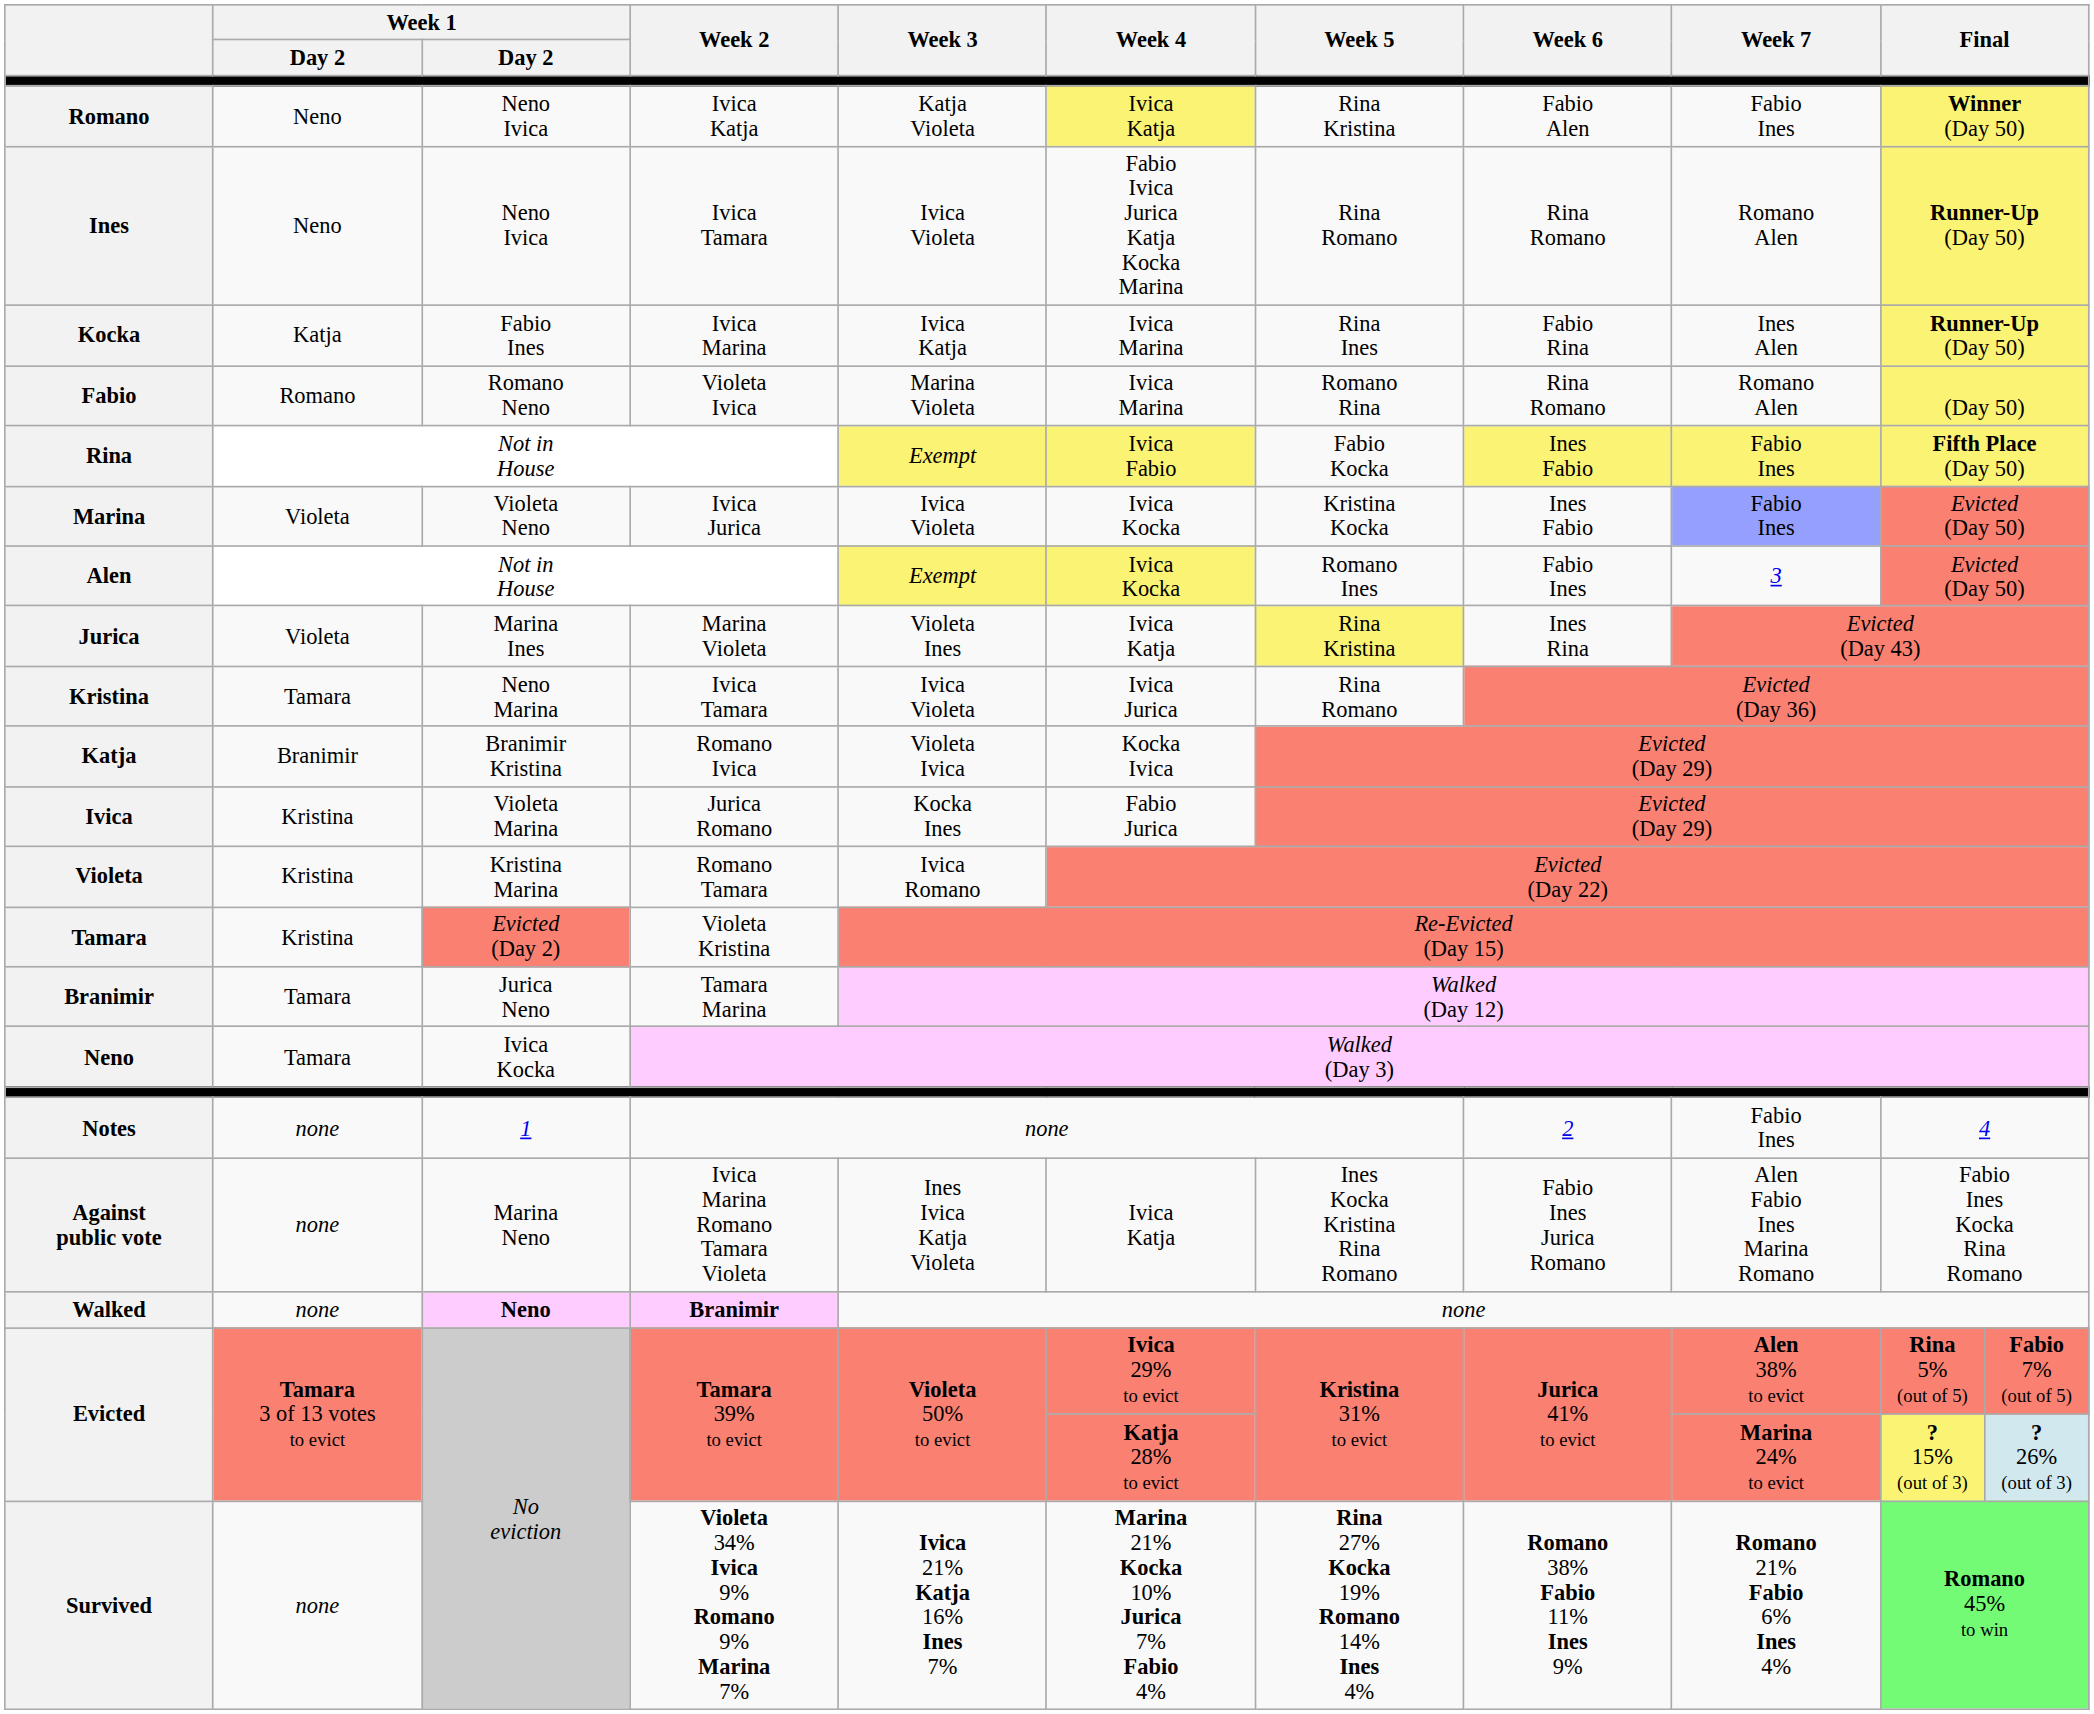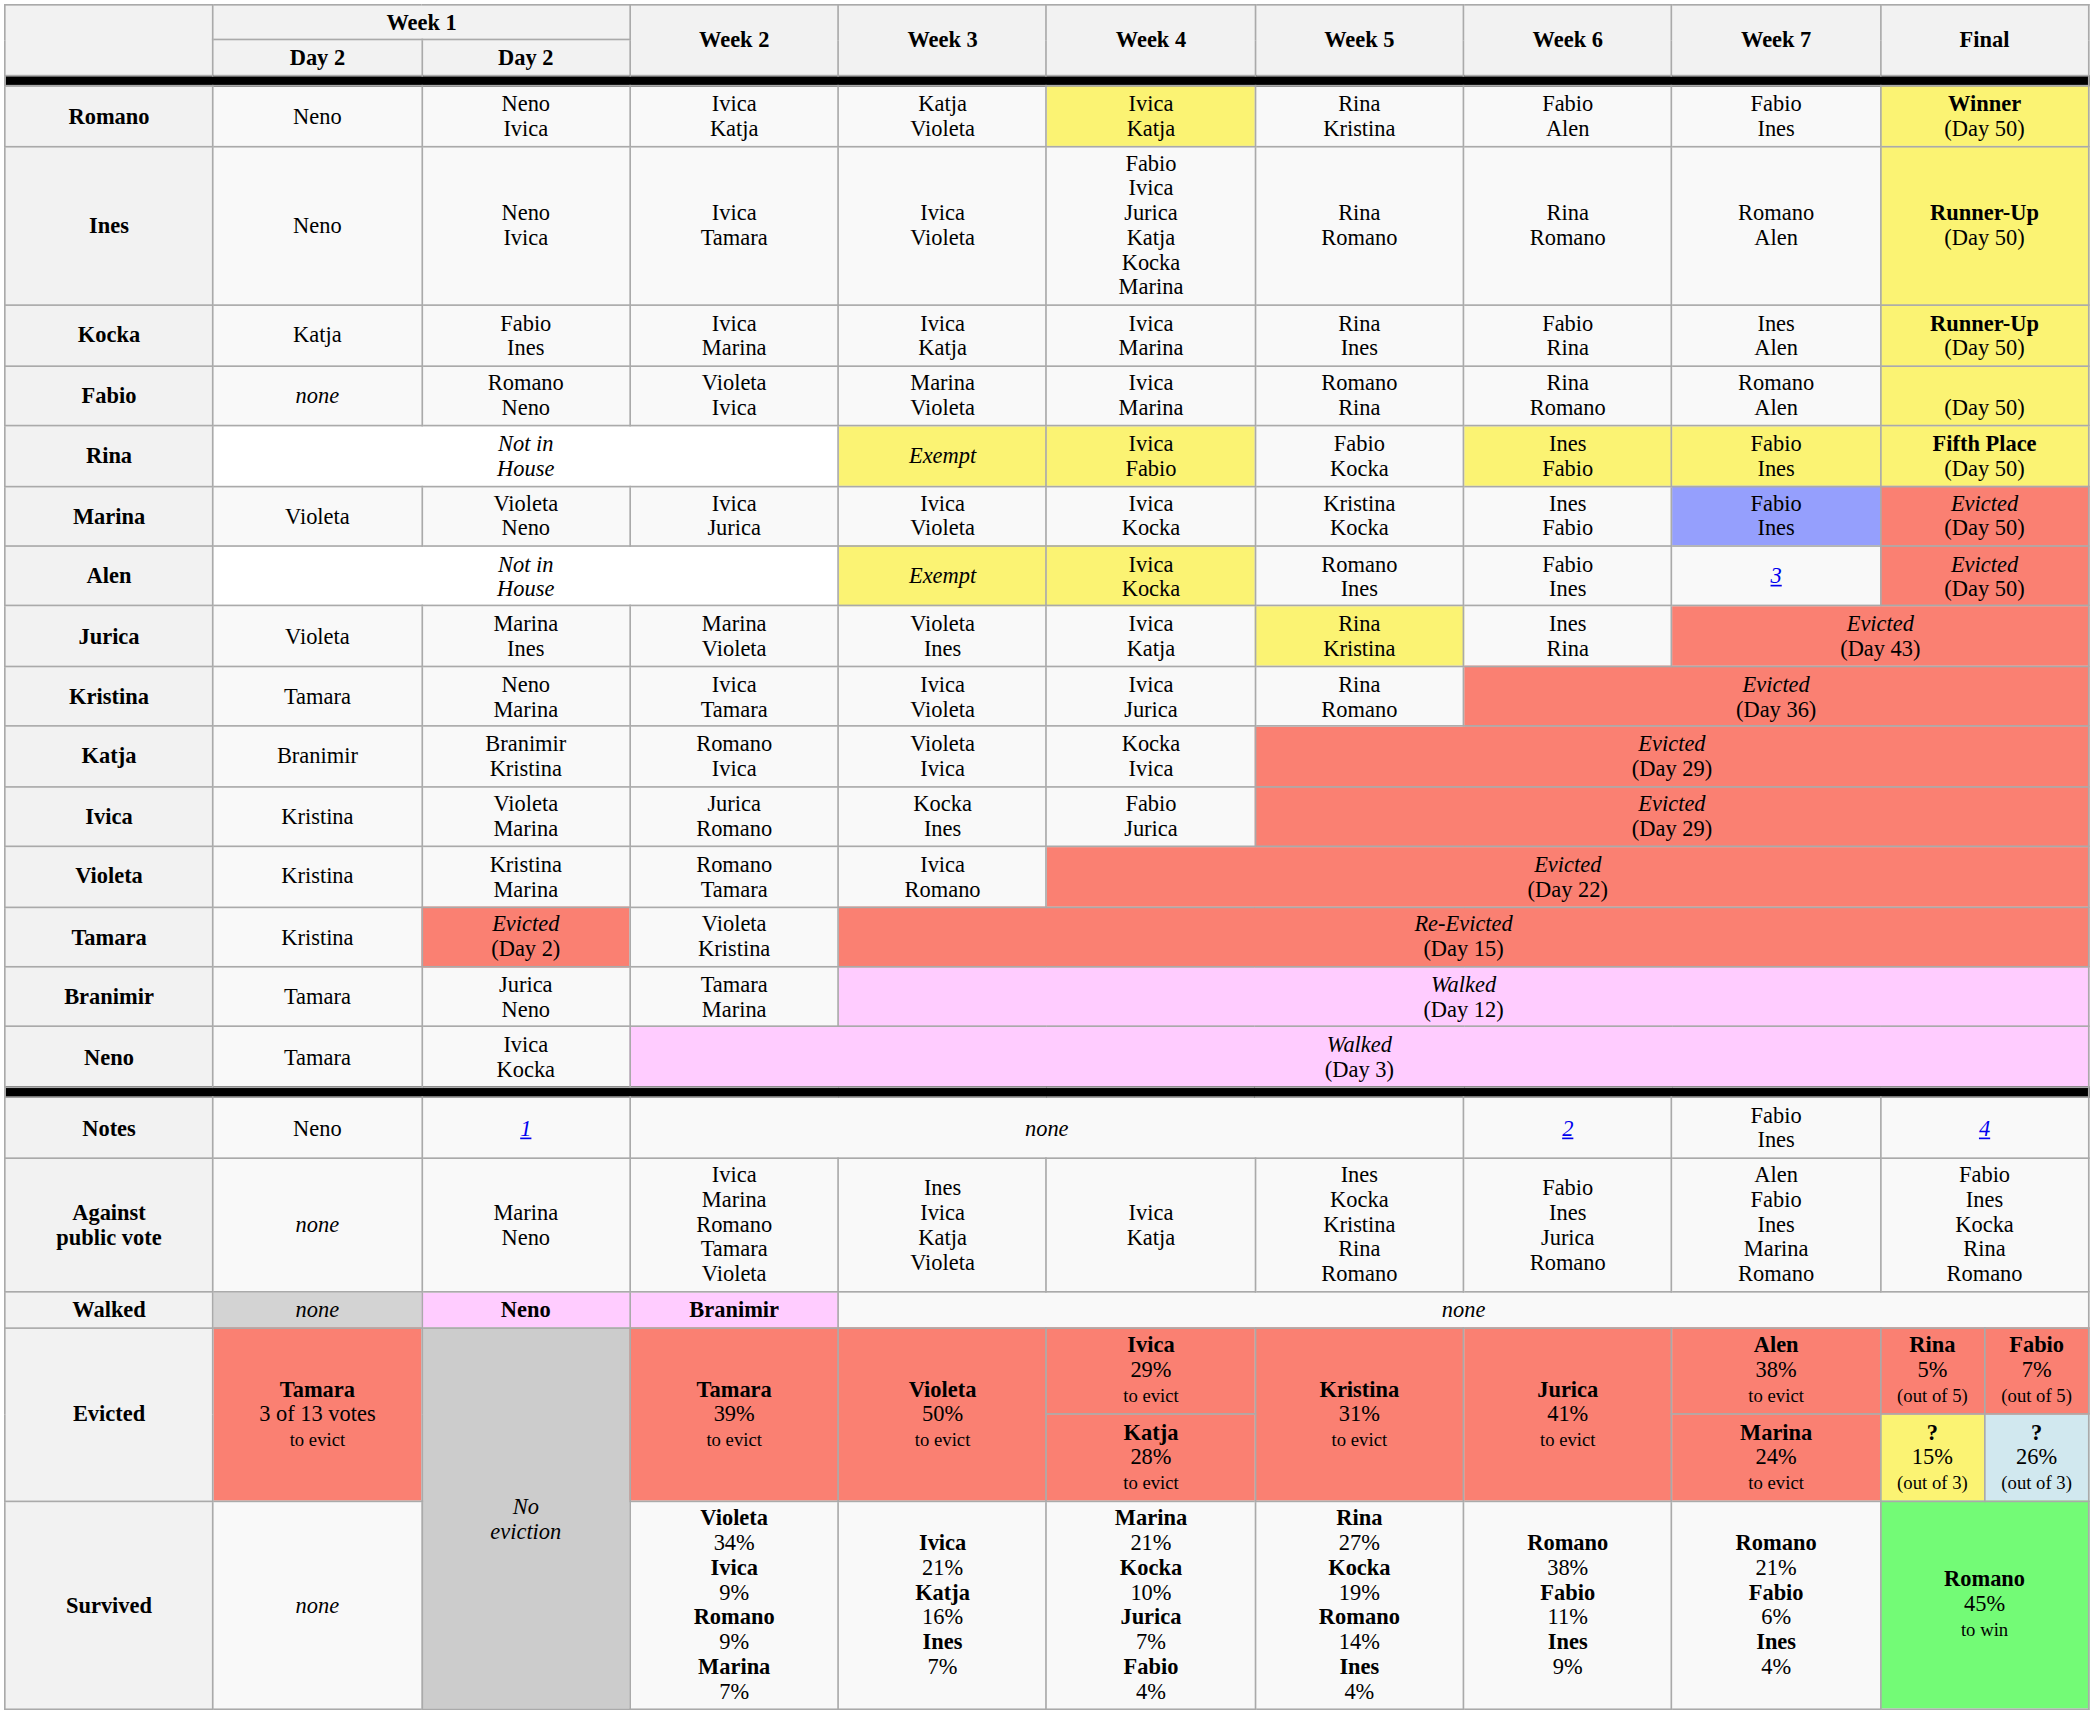 <table class="wikitable" style="text-align:center; width:100%; font-size:85%; line-height:15px;">
 <tr>
 <th rowspan="2" style="width: 8%;"></th>
 <th colspan="2" style="width: 8%;">Week 1</th>
 <th rowspan="2" style="width: 8%;">Week 2</th>
 <th rowspan="2" style="width: 8%;">Week 3</th>
 <th rowspan="2" style="width: 8%;">Week 4</th>
 <th rowspan="2" style="width: 8%;">Week 5</th>
 <th rowspan="2" style="width: 8%;">Week 6</th>
 <th rowspan="2" style="width: 8%;">Week 7</th>
 <th rowspan="2" colspan="2" style="width: 8%;">Final</th>
 </tr>
 <tr>
 <th style="width: 8%;">Day 2</th>
 <th style="width: 8%;">Day 2</th>
 </tr>
 <tr>
 <th style="background:black;" colspan="11"></th>
 </tr>
 <tr>
 <th>Romano</th>
 <td>Neno</td>
 <td>Neno<br>Ivica</td>
 <td>Ivica<br>Katja</td>
 <td>Katja<br>Violeta</td>
 <td style="background:#FBF373;">Ivica<br>Katja</td>
 <td>Rina<br>Kristina</td>
 <td>Fabio<br>Alen</td>
 <td>Fabio<br>Ines</td>
 <td colspan="2" style="background:#FBF373;"><strong>Winner</strong><br>(Day 50)</td>
 </tr>
 <tr>
 <th>Ines</th>
 <td>Neno</td>
 <td>Neno<br>Ivica</td>
 <td>Ivica<br>Tamara</td>
 <td>Ivica<br>Violeta</td>
 <td>Fabio<br>Ivica<br>Jurica<br>Katja<br>Kocka<br>Marina</td>
 <td>Rina<br>Romano</td>
 <td>Rina<br>Romano</td>
 <td>Romano<br>Alen</td>
 <td colspan="2" style="background:#FBF373;"><strong>Runner-Up</strong><br>(Day 50)</td>
 </tr>
 <tr>
 <th>Kocka</th>
 <td>Katja</td>
 <td>Fabio<br>Ines</td>
 <td>Ivica<br>Marina</td>
 <td>Ivica<br>Katja</td>
 <td>Ivica<br>Marina</td>
 <td>Rina<br>Ines</td>
 <td>Fabio<br>Rina</td>
 <td>Ines<br>Alen</td>
 <td colspan="2" style="background:#FBF373;"><strong>Runner-Up</strong><br>(Day 50)</td>
 </tr>
 <tr>
 <th>Fabio</th>
-<td>Romano</td>
+<td><em>none</em></td>
 <td>Romano<br>Neno</td>
 <td>Violeta<br>Ivica</td>
 <td>Marina<br>Violeta</td>
 <td>Ivica<br>Marina</td>
 <td>Romano<br>Rina</td>
 <td>Rina<br>Romano</td>
 <td>Romano<br>Alen</td>
 <td colspan="2" style="background:#FBF373;"><br>(Day 50)</td>
 </tr>
 <tr>
 <th>Rina</th>
 <td colspan="3" style="background:white;"><em>Not in<br>House</em></td>
 <td style="background:#FBF373;"><em>Exempt</em></td>
 <td style="background:#FBF373;">Ivica<br>Fabio</td>
 <td>Fabio<br>Kocka</td>
 <td style="background:#FBF373;">Ines<br>Fabio</td>
 <td style="background:#FBF373;">Fabio<br>Ines</td>
 <td colspan="2" style="background:#FBF373;"><strong>Fifth Place</strong><br>(Day 50)</td>
 </tr>
 <tr>
 <th>Marina</th>
 <td>Violeta</td>
 <td>Violeta<br>Neno</td>
 <td>Ivica<br>Jurica</td>
 <td>Ivica<br>Violeta</td>
 <td>Ivica<br>Kocka</td>
 <td>Kristina<br>Kocka</td>
 <td>Ines<br>Fabio</td>
 <td style="background:#959ffd;">Fabio<br>Ines</td>
 <td colspan="2" style="background:#FA8072;"><em>Evicted</em><br>(Day 50)</td>
 </tr>
 <tr>
 <th>Alen</th>
 <td colspan="3" style="background:white;"><em>Not in<br>House</em></td>
 <td style="background:#FBF373;"><em>Exempt</em></td>
 <td style="background:#FBF373;">Ivica<br>Kocka</td>
 <td>Romano<br>Ines</td>
 <td>Fabio<br>Ines</td>
 <td><em><a href='#'>3</a></em></td>
 <td colspan="2" style="background:#FA8072;"><em>Evicted</em><br>(Day 50)</td>
 </tr>
 <tr>
 <th>Jurica</th>
 <td>Violeta</td>
 <td>Marina<br>Ines</td>
 <td>Marina<br>Violeta</td>
 <td>Violeta<br>Ines</td>
 <td>Ivica<br>Katja</td>
 <td style="background:#FBF373;">Rina<br>Kristina</td>
 <td>Ines<br>Rina</td>
 <td colspan="3" style="background:#FA8072;"><em>Evicted</em><br>(Day 43)</td>
 </tr>
 <tr>
 <th>Kristina</th>
 <td>Tamara</td>
 <td>Neno<br>Marina</td>
 <td>Ivica<br>Tamara</td>
 <td>Ivica<br>Violeta</td>
 <td>Ivica<br>Jurica</td>
 <td>Rina<br>Romano</td>
 <td style="background:#FA8072;" colspan="4"><em>Evicted</em><br>(Day 36)</td>
 </tr>
 <tr>
 <th>Katja</th>
 <td>Branimir</td>
 <td>Branimir<br>Kristina</td>
 <td>Romano<br>Ivica</td>
 <td>Violeta<br>Ivica</td>
 <td>Kocka<br>Ivica</td>
 <td style="background:#FA8072;" colspan="5"><em>Evicted</em><br>(Day 29)</td>
 </tr>
 <tr>
 <th>Ivica</th>
 <td>Kristina</td>
 <td>Violeta<br>Marina</td>
 <td>Jurica<br>Romano</td>
 <td>Kocka<br>Ines</td>
 <td>Fabio<br>Jurica</td>
 <td style="background:#FA8072;" colspan="5"><em>Evicted</em><br>(Day 29)</td>
 </tr>
 <tr>
 <th>Violeta</th>
 <td>Kristina</td>
 <td>Kristina<br>Marina</td>
 <td>Romano<br>Tamara</td>
 <td>Ivica<br>Romano</td>
 <td style="background:#FA8072;" colspan="6"><em>Evicted</em><br>(Day 22)</td>
 </tr>
 <tr>
 <th>Tamara</th>
 <td>Kristina</td>
 <td style="background:#FA8072;"><em>Evicted</em><br>(Day 2)</td>
 <td>Violeta<br>Kristina</td>
 <td style="background:#FA8072;" colspan="7"><em>Re-Evicted</em><br>(Day 15)</td>
 </tr>
 <tr>
 <th>Branimir</th>
 <td>Tamara</td>
 <td>Jurica<br>Neno</td>
 <td>Tamara<br>Marina</td>
 <td style="background:#fcf" colspan="7"><em>Walked</em><br>(Day 12)</td>
 </tr>
 <tr>
 <th>Neno</th>
 <td>Tamara</td>
 <td>Ivica<br>Kocka</td>
 <td style="background:#fcf" colspan="8"><em>Walked</em><br>(Day 3)</td>
 </tr>
 <tr>
 <th style="background:black;" colspan="11"></th>
 </tr>
 <tr>
 <th>Notes</th>
-<td><em>none</em></td>
+<td>Neno</td>
 <td><em><a href='#'>1</a></em></td>
 <td colspan="4"><em>none</em></td>
 <td><em><a href='#'>2</a></em></td>
 <td>Fabio<br>Ines</td>
 <td colspan="2"><em><a href='#'>4</a></em></td>
 </tr>
 <tr>
 <th>Against<br>public vote</th>
 <td><em>none</em></td>
 <td>Marina<br>Neno</td>
 <td>Ivica<br>Marina<br>Romano<br>Tamara<br>Violeta</td>
 <td>Ines<br>Ivica<br>Katja<br>Violeta</td>
 <td>Ivica<br>Katja</td>
 <td>Ines<br>Kocka<br>Kristina<br>Rina<br>Romano</td>
 <td>Fabio<br>Ines<br>Jurica<br>Romano</td>
 <td>Alen<br>Fabio<br>Ines<br>Marina<br>Romano</td>
 <td colspan="2">Fabio<br>Ines<br>Kocka<br>Rina<br>Romano</td>
 </tr>
 <tr>
 <th>Walked</th>
-<td><em>none</em></td>
+<td style="background: lightgrey;"><em>none</em></td>
 <td style="background:#fcf"><strong>Neno</strong></td>
 <td style="background:#fcf"><strong>Branimir</strong></td>
 <td colspan="7"><em>none</em></td>
 </tr>
 <tr>
 <th rowspan="2">Evicted</th>
 <td rowspan="2" style="background:salmon;"><strong>Tamara</strong><br>3 of 13 votes<br><small>to evict</small></td>
 <td rowspan="3" style="background:#CCC"><em>No<br>eviction</em></td>
 <td rowspan="2" style="background:salmon;"><strong>Tamara</strong><br>39%<br><small>to evict</small></td>
 <td rowspan="2" style="background:salmon;"><strong>Violeta</strong><br>50%<br><small>to evict</small></td>
 <td style="background:salmon;"><strong>Ivica</strong><br>29%<br><small>to evict</small></td>
 <td rowspan="2" style="background:salmon;"><strong>Kristina</strong><br>31%<br><small>to evict</small></td>
 <td rowspan="2" style="background:salmon;"><strong>Jurica</strong><br>41%<br><small>to evict</small></td>
 <td style="background:salmon;"><strong>Alen</strong><br>38%<br><small>to evict</small></td>
 <td style="background:salmon;"><strong>Rina</strong><br>5%<br><small>(out of 5)</small></td>
 <td style="background:salmon;"><strong>Fabio</strong><br>7%<br><small>(out of 5)</small></td>
 </tr>
 <tr>
 <td style="background:salmon;"><strong>Katja</strong><br>28%<br><small>to evict</small></td>
 <td style="background:salmon;"><strong>Marina</strong><br>24%<br><small>to evict</small></td>
 <td style="background:#FBF373"><strong>?</strong><br>15%<br><small>(out of 3)</small></td>
 <td style="background:#D1E8EF"><strong>?</strong><br>26%<br><small>(out of 3)</small></td>
 </tr>
 <tr>
 <th>Survived</th>
 <td><em>none</em></td>
 <td><strong>Violeta</strong><br>34%<br><strong>Ivica</strong><br>9%<br><strong>Romano</strong><br>9%<br><strong>Marina</strong><br>7%</td>
 <td><strong>Ivica</strong><br>21%<br><strong>Katja</strong><br>16%<br><strong>Ines</strong><br>7%</td>
 <td><strong>Marina</strong><br>21%<br><strong>Kocka</strong><br>10%<br><strong>Jurica</strong><br>7%<br><strong>Fabio</strong><br>4%</td>
 <td><strong>Rina</strong><br>27%<br><strong>Kocka</strong><br>19%<br><strong>Romano</strong><br>14%<br><strong>Ines</strong><br>4%</td>
 <td><strong>Romano</strong><br>38%<br><strong>Fabio</strong><br>11%<br><strong>Ines</strong><br>9%</td>
 <td><strong>Romano</strong><br>21%<br><strong>Fabio</strong><br>6%<br><strong>Ines</strong><br>4%</td>
 <td colspan="2" style="background:#73FB76"><strong>Romano</strong><br>45%<br><small>to win</small></td>
 </tr>
 </table>
